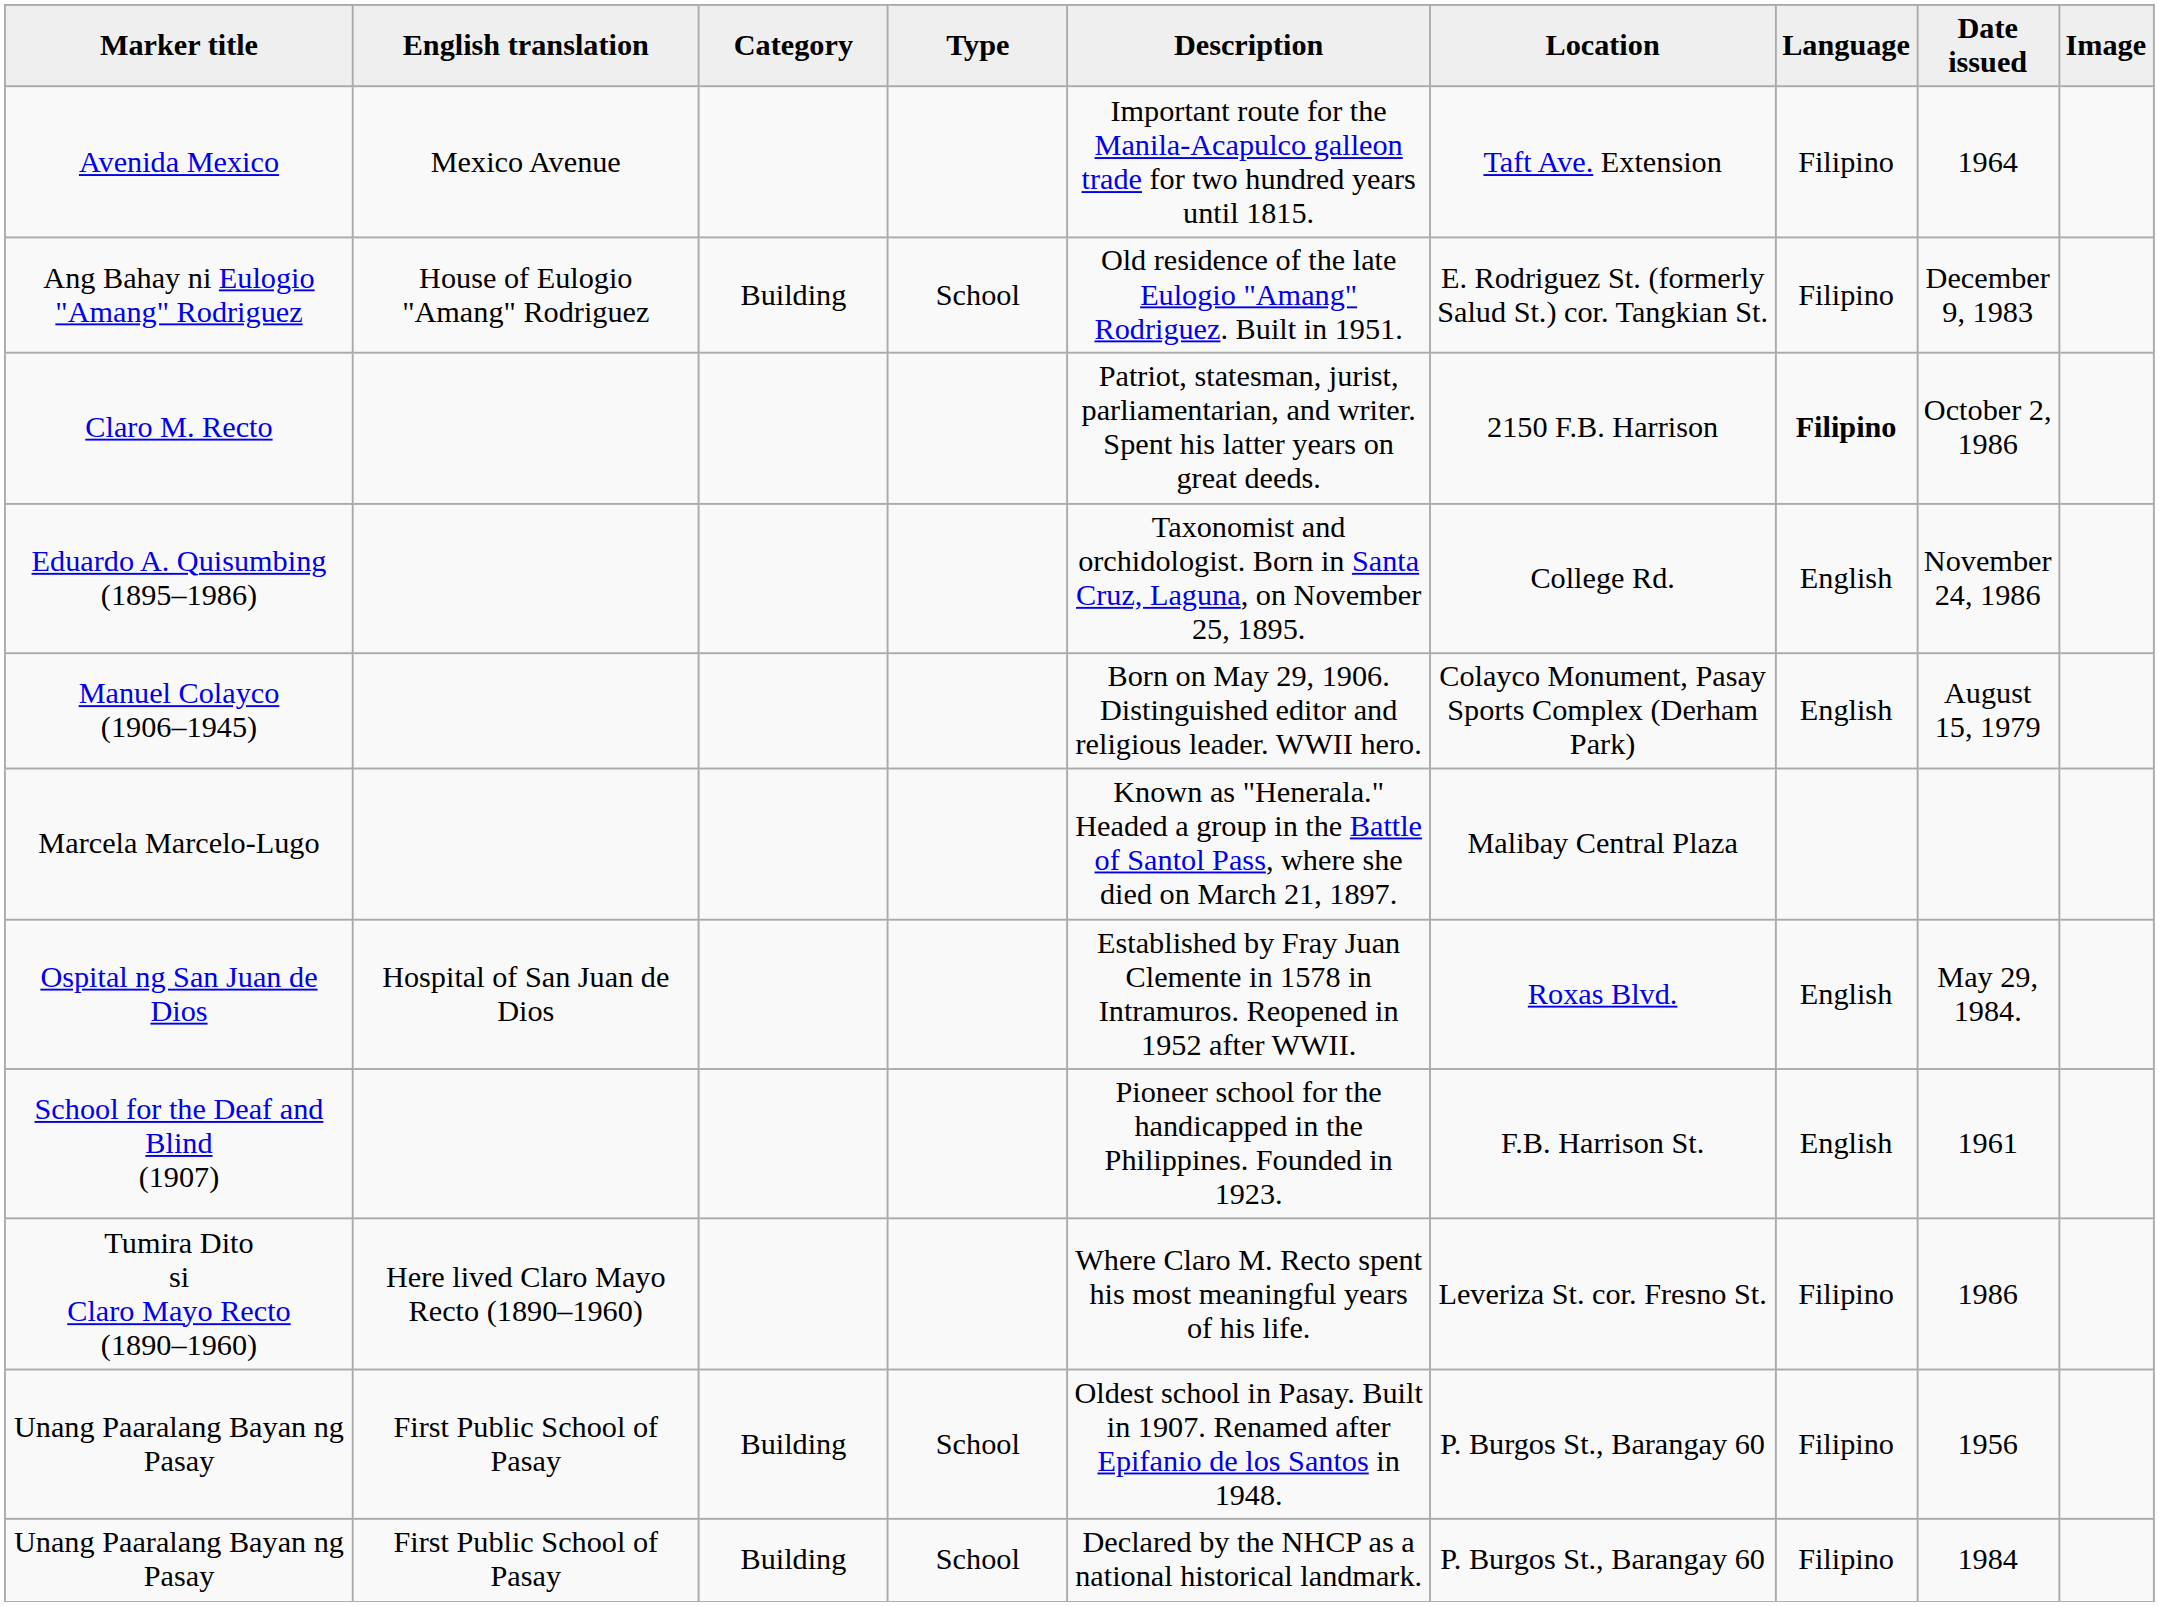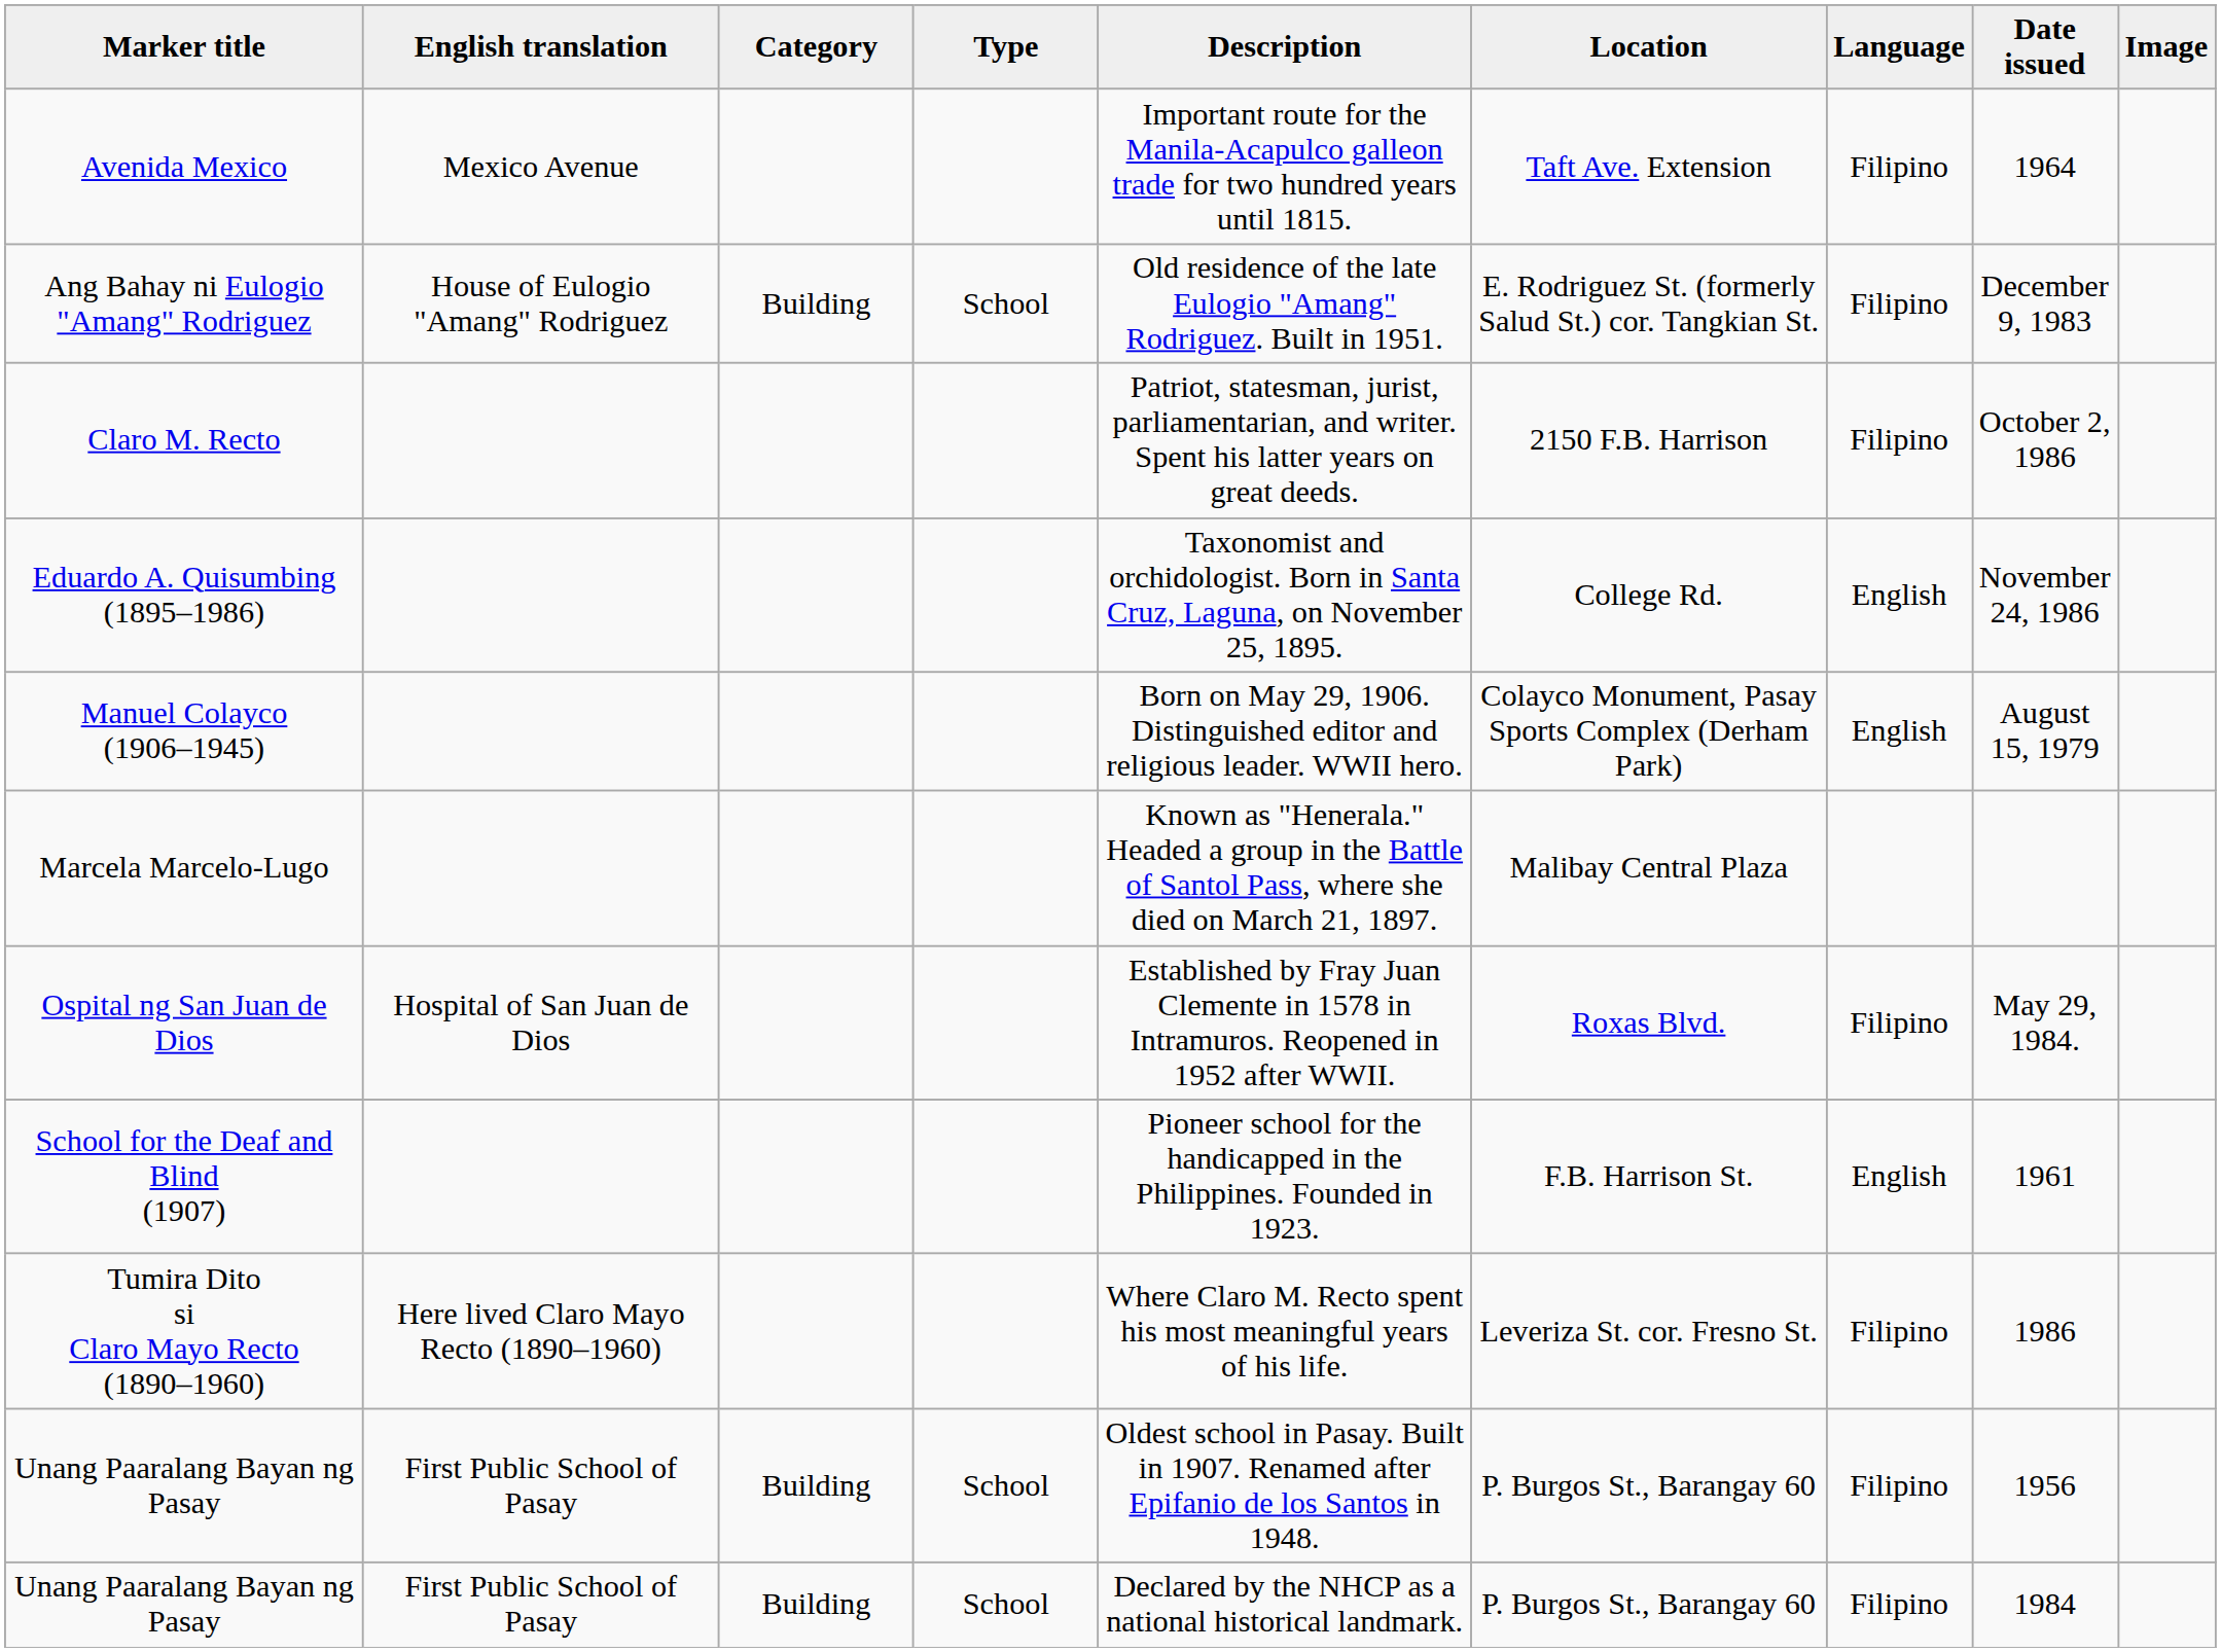 <table class="wikitable" style="width:90%; text-align:center;">
 <tr>
 <th style="width:20%; background:#efefef;">Marker title</th>
 <th style="width:20%; background:#efefef;">English translation</th>
 <th style="width:10%; background:#efefef;">Category</th>
 <th style="width:10%; background:#efefef;">Type</th>
 <th style="width:20%; background:#efefef;">Description</th>
 <th style="width:20%; background:#efefef;">Location</th>
 <th style="width:10%; background:#efefef;">Language</th>
 <th style="width:10%; background:#efefef;">Date issued</th>
 <th style="width:10%; background:#efefef;">Image</th>
 </tr>
 <tr>
 <td><a href='#'>Avenida Mexico</a></td>
 <td>Mexico Avenue</td>
 <td></td>
 <td></td>
 <td>Important route for the <a href='#'>Manila-Acapulco galleon trade</a> for two hundred years until 1815.</td>
 <td><a href='#'>Taft Ave.</a> Extension</td>
 <td>Filipino</td>
 <td>1964</td>
 <td></td>
 </tr>
 <tr>
 <td>Ang Bahay ni <a href='#'>Eulogio "Amang" Rodriguez</a></td>
 <td>House of Eulogio "Amang" Rodriguez</td>
 <td>Building</td>
 <td>School</td>
 <td>Old residence of the late <a href='#'>Eulogio "Amang" Rodriguez</a>. Built in 1951.</td>
 <td>E. Rodriguez St. (formerly Salud St.) cor. Tangkian St.</td>
 <td>Filipino</td>
 <td>December 9, 1983</td>
 <td></td>
 </tr>
 <tr>
 <td><a href='#'>Claro M. Recto</a></td>
 <td></td>
 <td></td>
 <td></td>
 <td>Patriot, statesman, jurist, parliamentarian, and writer. Spent his latter years on great deeds.</td>
 <td>2150 F.B. Harrison</td>
-<td><strong>Filipino</strong></td>
+<td>Filipino</td>
 <td>October 2, 1986</td>
 <td></td>
 </tr>
 <tr>
 <td><a href='#'>Eduardo A. Quisumbing</a><br>(1895–1986)</td>
 <td></td>
 <td></td>
 <td></td>
 <td>Taxonomist and orchidologist. Born in <a href='#'>Santa Cruz, Laguna</a>, on November 25, 1895.</td>
 <td>College Rd.</td>
 <td>English</td>
 <td>November 24, 1986</td>
 <td></td>
 </tr>
 <tr>
 <td><a href='#'>Manuel Colayco</a><br>(1906–1945)</td>
 <td></td>
 <td></td>
 <td></td>
 <td>Born on May 29, 1906. Distinguished editor and religious leader. WWII hero.</td>
 <td>Colayco Monument, Pasay Sports Complex (Derham Park)</td>
 <td>English</td>
 <td>August 15, 1979</td>
 <td></td>
 </tr>
 <tr>
 <td>Marcela Marcelo-Lugo</td>
 <td></td>
 <td></td>
 <td></td>
 <td>Known as "Henerala." Headed a group in the <a href='#'>Battle of Santol Pass</a>, where she died on March 21, 1897.</td>
 <td>Malibay Central Plaza</td>
 <td></td>
 <td></td>
 <td></td>
 </tr>
 <tr>
 <td><a href='#'>Ospital ng San Juan de Dios</a></td>
 <td>Hospital of San Juan de Dios</td>
 <td></td>
 <td></td>
 <td>Established by Fray Juan Clemente in 1578 in Intramuros. Reopened in 1952 after WWII.</td>
 <td><a href='#'>Roxas Blvd.</a></td>
-<td>English</td>
+<td>Filipino</td>
 <td>May 29, 1984.</td>
 <td></td>
 </tr>
 <tr>
 <td><a href='#'>School for the Deaf and Blind</a><br>(1907)</td>
 <td></td>
 <td></td>
 <td></td>
 <td>Pioneer school for the handicapped in the Philippines. Founded in 1923.</td>
 <td>F.B. Harrison St.</td>
 <td>English</td>
 <td>1961</td>
 <td></td>
 </tr>
 <tr>
 <td>Tumira Dito <br>si<br> <a href='#'>Claro Mayo Recto</a><br>(1890–1960)</td>
 <td>Here lived Claro Mayo Recto (1890–1960)</td>
 <td></td>
 <td></td>
 <td>Where Claro M. Recto spent his most meaningful years of his life.</td>
 <td>Leveriza St. cor. Fresno St.</td>
 <td>Filipino</td>
 <td>1986</td>
 <td></td>
 </tr>
 <tr>
 <td>Unang Paaralang Bayan ng Pasay</td>
 <td>First Public School of Pasay</td>
 <td>Building</td>
 <td>School</td>
 <td>Oldest school in Pasay. Built in 1907. Renamed after <a href='#'>Epifanio de los Santos</a> in 1948.</td>
 <td>P. Burgos St., Barangay 60</td>
 <td>Filipino</td>
 <td>1956</td>
 <td></td>
 </tr>
 <tr>
 <td>Unang Paaralang Bayan ng Pasay</td>
 <td>First Public School of Pasay</td>
 <td>Building</td>
 <td>School</td>
 <td>Declared by the NHCP as a national historical landmark.</td>
 <td>P. Burgos St., Barangay 60</td>
 <td>Filipino</td>
 <td>1984</td>
 <td></td>
 </tr>
 </table>
